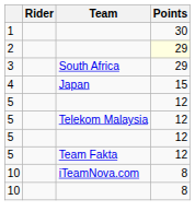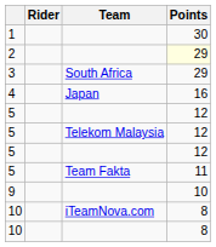 <table class=wikitable>
 <tr>
 <th></th>
 <th>Rider</th>
 <th>Team</th>
 <th>Points</th>
 </tr>
 <tr>
 <td>1</td>
 <td> </td>
 <td></td>
 <td align=right>30</td>
 </tr>
 <tr>
 <td>2</td>
 <td></td>
 <td></td>
 <td align=right style="background: lightyellow;">29</td>
 </tr>
 <tr>
 <td>3</td>
 <td></td>
 <td><a href='#'>South Africa</a></td>
 <td align=right>29</td>
 </tr>
 <tr>
 <td>4</td>
 <td></td>
 <td><a href='#'>Japan</a></td>
-<td align=right>15</td>
+<td align=right>16</td>
 </tr>
 <tr>
 <td>5</td>
 <td></td>
 <td></td>
 <td align=right>12</td>
 </tr>
 <tr>
 <td>5</td>
 <td></td>
 <td><a href='#'>Telekom Malaysia</a></td>
 <td align=right>12</td>
 </tr>
 <tr>
 <td>5</td>
 <td></td>
 <td></td>
 <td align=right>12</td>
 </tr>
 <tr>
 <td>5</td>
 <td></td>
 <td><a href='#'>Team Fakta</a></td>
-<td align=right>12</td>
+<td align=right>11</td>
+</tr>
+<tr>
+<td>9</td>
+<td></td>
+<td></td>
+<td align=right>10</td>
 </tr>
 <tr>
 <td>10</td>
 <td></td>
 <td><a href='#'>iTeamNova.com</a></td>
 <td align=right>8</td>
 </tr>
 <tr>
 <td>10</td>
 <td></td>
 <td></td>
 <td align=right>8</td>
 </tr>
 </table>
